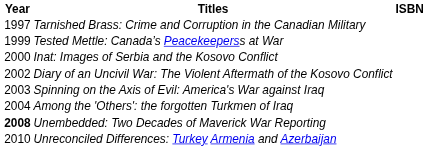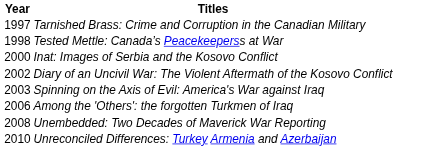 <table>
 <tr>
 <th>Year</th>
 <th>Titles</th>
-<th>ISBN</th>
 </tr>
 <tr>
 <td>1997</td>
 <td><em>Tarnished Brass: Crime and Corruption in the Canadian Military</em></td>
-<td></td>
 </tr>
 <tr>
-<td>1999</td>
+<td>1998</td>
 <td><em>Tested Mettle: Canada’s <a href='#'>Peacekeepers</a>s at War </em></td>
-<td></td>
 </tr>
 <tr>
 <td>2000</td>
 <td><em>Inat: Images of Serbia and the Kosovo Conflict</em></td>
-<td></td>
 </tr>
 <tr>
 <td>2002</td>
 <td><em>Diary of an Uncivil War: The Violent Aftermath of the Kosovo Conflict</em></td>
-<td></td>
 </tr>
 <tr>
 <td>2003</td>
 <td><em>Spinning on the Axis of Evil: America's War against Iraq</em></td>
-<td></td>
 </tr>
 <tr>
-<td>2004</td>
+<td>2006</td>
 <td><em>Among the 'Others': the forgotten Turkmen of Iraq</em></td>
-<td></td>
 </tr>
 <tr>
-<td><strong>2008</strong></td>
+<td>2008</td>
 <td><em>Unembedded: Two Decades of Maverick War Reporting</em></td>
-<td></td>
 </tr>
 <tr>
 <td>2010</td>
 <td><em>Unreconciled Differences: <a href='#'>Turkey</a> <a href='#'>Armenia</a> and <a href='#'>Azerbaijan</a></em></td>
-<td></td>
 </tr>
 </table>
